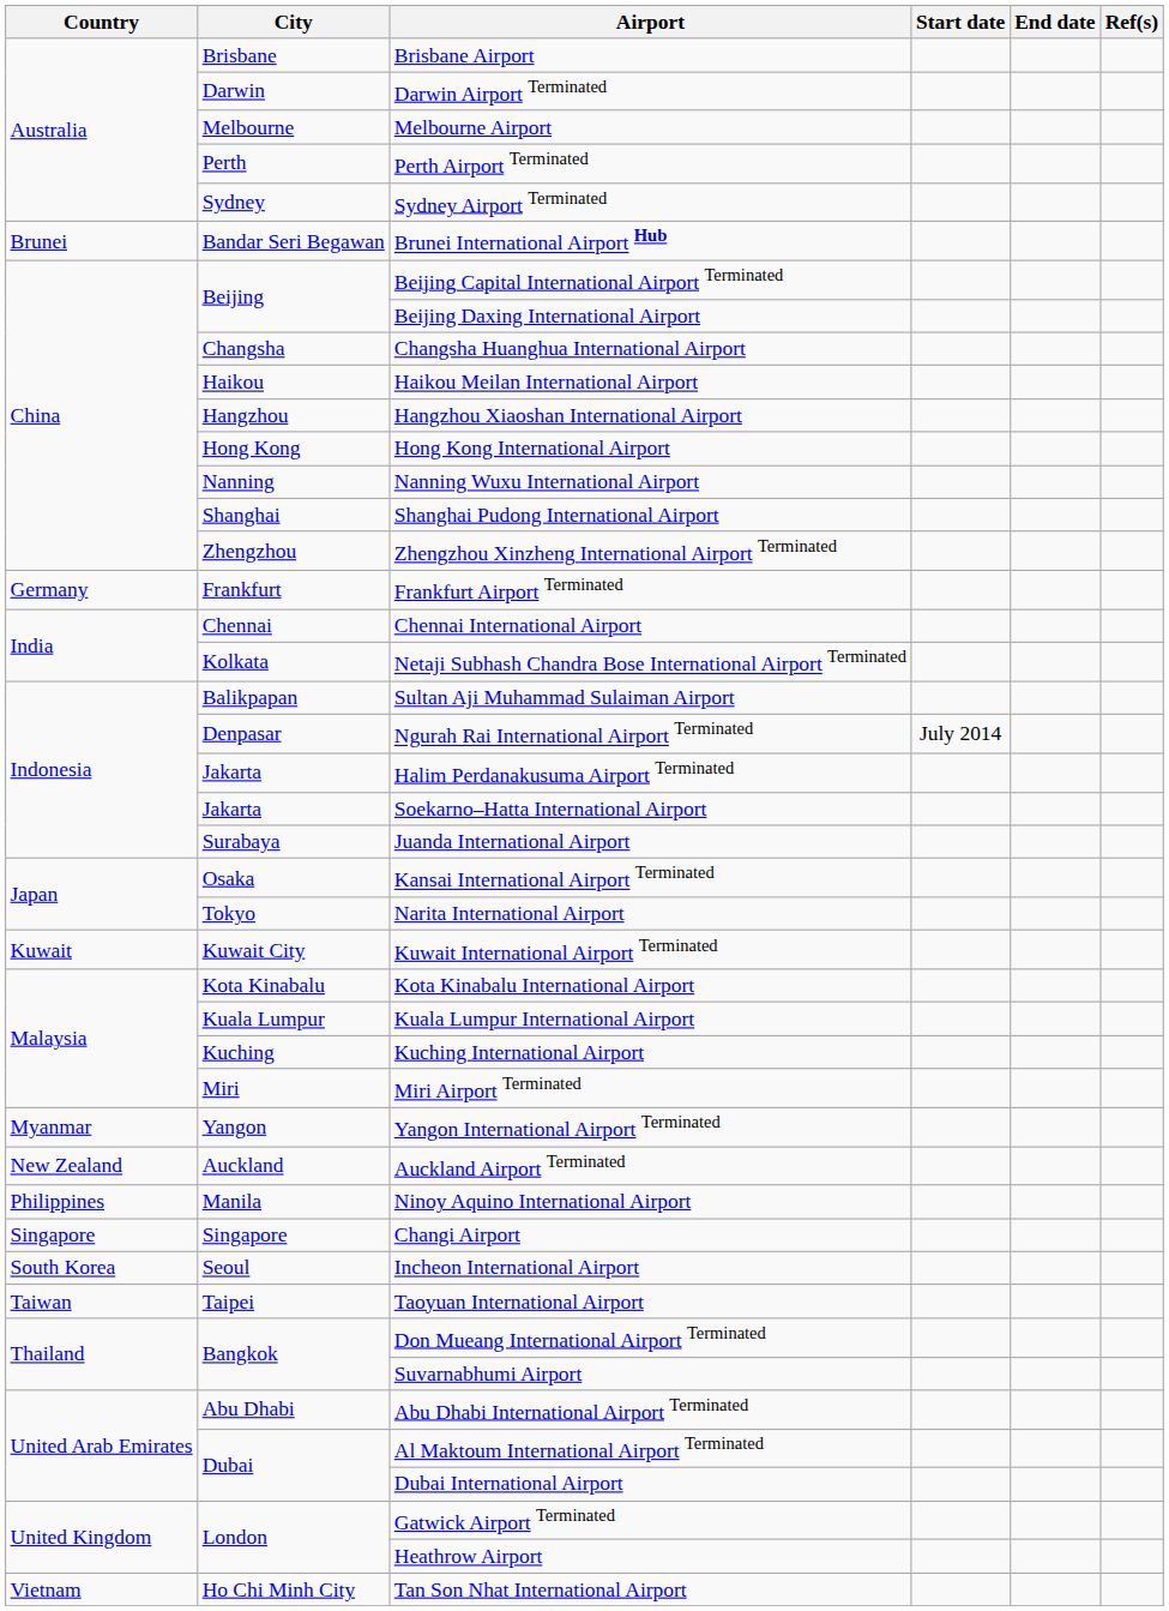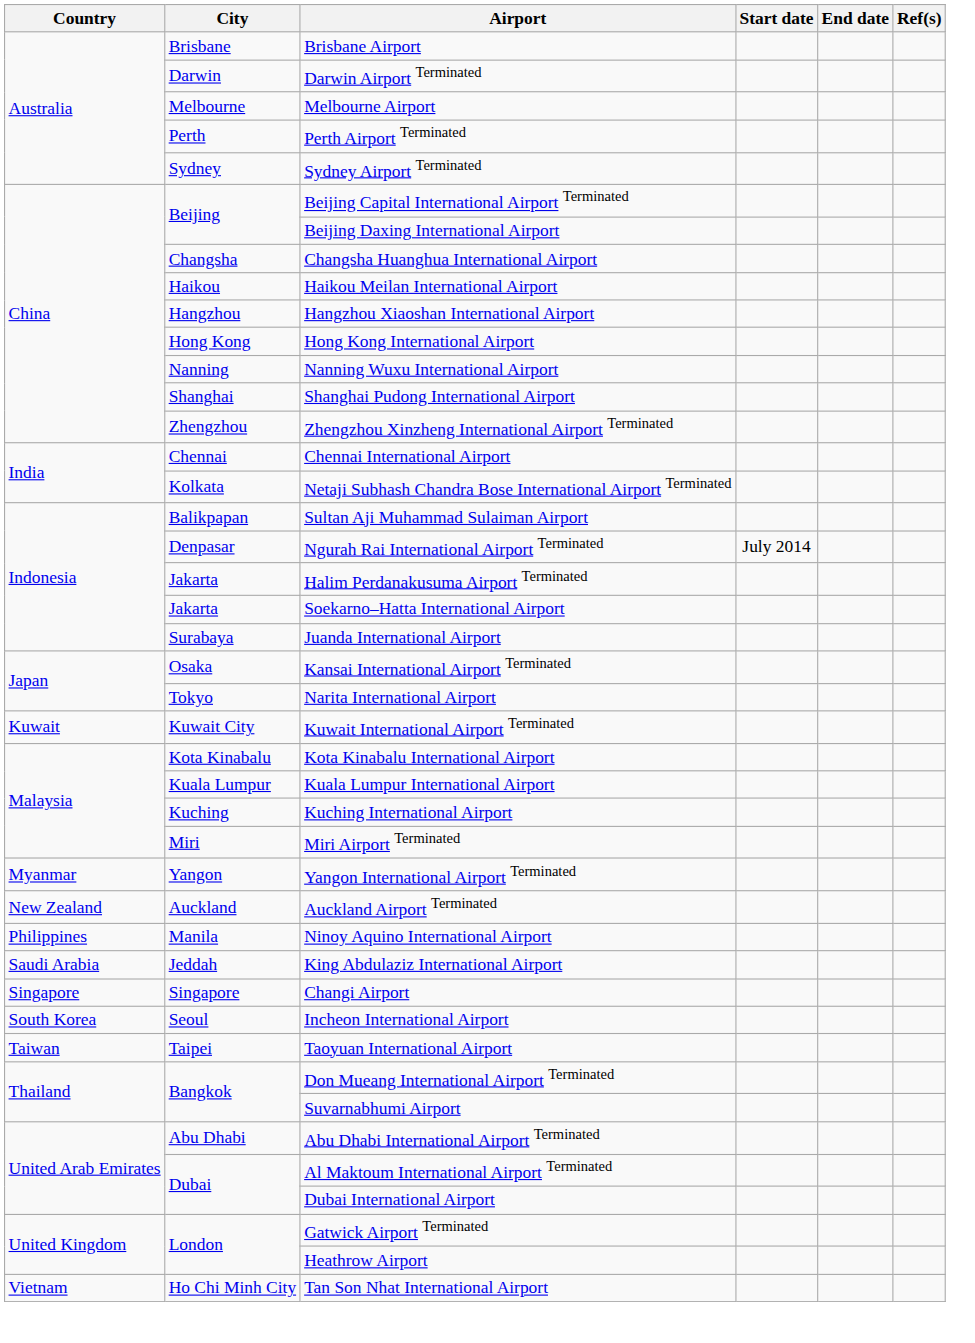 <table class="wikitable sortable toccolours">
 <tr>
 <th>Country</th>
 <th>City</th>
 <th>Airport</th>
 <th>Start date</th>
 <th>End date</th>
 <th class="unsortable">Ref(s)</th>
 </tr>
 <tr>
 <td rowspan="5"><a href='#'>Australia</a></td>
 <td><a href='#'>Brisbane</a></td>
 <td><a href='#'>Brisbane Airport</a></td>
 <td align=center></td>
 <td></td>
 <td align=center></td>
 </tr>
 <tr>
 <td><a href='#'>Darwin</a></td>
 <td><a href='#'>Darwin Airport</a> <sup>Terminated</sup></td>
 <td align=center></td>
 <td align=center></td>
 <td align=center></td>
 </tr>
 <tr>
 <td><a href='#'>Melbourne</a></td>
 <td><a href='#'>Melbourne Airport</a></td>
 <td align=center></td>
 <td></td>
 <td align=center></td>
 </tr>
 <tr>
 <td><a href='#'>Perth</a></td>
 <td><a href='#'>Perth Airport</a> <sup>Terminated</sup></td>
 <td align=center></td>
 <td align=center></td>
 <td align=center></td>
 </tr>
 <tr>
 <td><a href='#'>Sydney</a></td>
 <td><a href='#'>Sydney Airport</a> <sup>Terminated</sup></td>
 <td></td>
 <td align=center></td>
-<td align=center></td>
-</tr>
-<tr>
-<td><a href='#'>Brunei</a></td>
-<td><a href='#'>Bandar Seri Begawan</a></td>
-<td><a href='#'>Brunei International Airport</a> <sup><strong><a href='#'>Hub</a></strong></sup></td>
-<td align=center></td>
-<td></td>
 <td align=center></td>
 </tr>
 <tr>
 <td rowspan="9"><a href='#'>China</a></td>
 <td rowspan="2"><a href='#'>Beijing</a></td>
 <td><a href='#'>Beijing Capital International Airport</a> <sup>Terminated</sup></td>
 <td></td>
 <td></td>
 <td align=center></td>
 </tr>
 <tr>
 <td><a href='#'>Beijing Daxing International Airport</a> </td>
 <td align=center></td>
 <td></td>
 <td align=center></td>
 </tr>
 <tr>
 <td><a href='#'>Changsha</a></td>
 <td><a href='#'>Changsha Huanghua International Airport</a></td>
 <td align=center></td>
 <td></td>
 <td align=center></td>
 </tr>
 <tr>
 <td><a href='#'>Haikou</a></td>
 <td><a href='#'>Haikou Meilan International Airport</a></td>
 <td align=center></td>
 <td></td>
 <td align=center></td>
 </tr>
 <tr>
 <td><a href='#'>Hangzhou</a></td>
 <td><a href='#'>Hangzhou Xiaoshan International Airport</a></td>
 <td align=center></td>
 <td></td>
 <td align=center></td>
 </tr>
 <tr>
 <td><a href='#'>Hong Kong</a></td>
 <td><a href='#'>Hong Kong International Airport</a></td>
 <td align=center></td>
 <td></td>
 <td align=center></td>
 </tr>
 <tr>
 <td><a href='#'>Nanning</a></td>
 <td><a href='#'>Nanning Wuxu International Airport</a></td>
 <td align=center></td>
 <td></td>
 <td align=center></td>
 </tr>
 <tr>
 <td><a href='#'>Shanghai</a></td>
 <td><a href='#'>Shanghai Pudong International Airport</a></td>
 <td align=center></td>
 <td></td>
 <td align=center></td>
 </tr>
 <tr>
 <td><a href='#'>Zhengzhou</a></td>
 <td><a href='#'>Zhengzhou Xinzheng International Airport</a> <sup>Terminated</sup></td>
 <td align=center></td>
 <td></td>
-<td align=center></td>
-</tr>
-<tr>
-<td><a href='#'>Germany</a></td>
-<td><a href='#'>Frankfurt</a></td>
-<td><a href='#'>Frankfurt Airport</a> <sup>Terminated</sup></td>
-<td align=center></td>
-<td align=center></td>
 <td align=center></td>
 </tr>
 <tr>
 <td rowspan="2"><a href='#'>India</a></td>
 <td><a href='#'>Chennai</a></td>
 <td><a href='#'>Chennai International Airport</a></td>
 <td align=center></td>
 <td></td>
 <td align=center></td>
 </tr>
 <tr>
 <td><a href='#'>Kolkata</a></td>
 <td><a href='#'>Netaji Subhash Chandra Bose International Airport</a> <sup>Terminated</sup></td>
 <td></td>
 <td></td>
 <td align=center></td>
 </tr>
 <tr>
 <td rowspan="5"><a href='#'>Indonesia</a></td>
 <td><a href='#'>Balikpapan</a></td>
 <td><a href='#'>Sultan Aji Muhammad Sulaiman Airport</a> </td>
 <td align=center></td>
 <td></td>
 <td align=center></td>
 </tr>
 <tr>
 <td><a href='#'>Denpasar</a></td>
 <td><a href='#'>Ngurah Rai International Airport</a> <sup>Terminated</sup></td>
 <td align=center>July 2014</td>
 <td></td>
 <td align=center></td>
 </tr>
 <tr>
 <td><a href='#'>Jakarta</a></td>
 <td><a href='#'>Halim Perdanakusuma Airport</a> <sup>Terminated</sup></td>
 <td align=center></td>
 <td align=center></td>
 <td align=center></td>
 </tr>
 <tr>
 <td><a href='#'>Jakarta</a></td>
 <td><a href='#'>Soekarno–Hatta International Airport</a></td>
 <td align=center></td>
 <td></td>
 <td align=center></td>
 </tr>
 <tr>
 <td><a href='#'>Surabaya</a></td>
 <td><a href='#'>Juanda International Airport</a></td>
 <td align=center></td>
 <td></td>
 <td align=center></td>
 </tr>
 <tr>
 <td rowspan="2"><a href='#'>Japan</a></td>
 <td><a href='#'>Osaka</a></td>
 <td><a href='#'>Kansai International Airport</a> <sup>Terminated</sup></td>
 <td></td>
 <td></td>
 <td align=center></td>
 </tr>
 <tr>
 <td><a href='#'>Tokyo</a></td>
 <td><a href='#'>Narita International Airport</a></td>
 <td align=center></td>
 <td></td>
 <td align=center></td>
 </tr>
 <tr>
 <td><a href='#'>Kuwait</a></td>
 <td><a href='#'>Kuwait City</a></td>
 <td><a href='#'>Kuwait International Airport</a> <sup>Terminated</sup></td>
 <td></td>
 <td></td>
 <td align=center></td>
 </tr>
 <tr>
 <td rowspan="4"><a href='#'>Malaysia</a></td>
 <td><a href='#'>Kota Kinabalu</a></td>
 <td><a href='#'>Kota Kinabalu International Airport</a></td>
 <td align=center></td>
 <td></td>
 <td align=center></td>
 </tr>
 <tr>
 <td><a href='#'>Kuala Lumpur</a></td>
 <td><a href='#'>Kuala Lumpur International Airport</a></td>
 <td align=center></td>
 <td></td>
 <td align=center></td>
 </tr>
 <tr>
 <td><a href='#'>Kuching</a></td>
 <td><a href='#'>Kuching International Airport</a> </td>
 <td align=center></td>
 <td></td>
 <td align=center></td>
 </tr>
 <tr>
 <td><a href='#'>Miri</a></td>
 <td><a href='#'>Miri Airport</a> <sup>Terminated</sup></td>
 <td></td>
 <td></td>
 <td align=center></td>
 </tr>
 <tr>
 <td><a href='#'>Myanmar</a></td>
 <td><a href='#'>Yangon</a></td>
 <td><a href='#'>Yangon International Airport</a> <sup>Terminated</sup></td>
 <td></td>
 <td></td>
 <td align=center></td>
 </tr>
 <tr>
 <td><a href='#'>New Zealand</a></td>
 <td><a href='#'>Auckland</a></td>
 <td><a href='#'>Auckland Airport</a> <sup>Terminated</sup></td>
 <td align=center></td>
 <td align=center></td>
 <td align=center></td>
 </tr>
 <tr>
 <td><a href='#'>Philippines</a></td>
 <td><a href='#'>Manila</a></td>
 <td><a href='#'>Ninoy Aquino International Airport</a></td>
 <td align=center></td>
 <td></td>
 <td align=center></td>
 </tr>
 <tr>
+<td><a href='#'>Saudi Arabia</a></td>
+<td><a href='#'>Jeddah</a></td>
+<td><a href='#'>King Abdulaziz International Airport</a></td>
+<td align=center></td>
+<td></td>
+<td align=center></td>
+</tr>
+<tr>
 <td><a href='#'>Singapore</a></td>
 <td><a href='#'>Singapore</a></td>
 <td><a href='#'>Changi Airport</a></td>
 <td align=center></td>
 <td></td>
 <td align=center></td>
 </tr>
 <tr>
 <td><a href='#'>South Korea</a></td>
 <td><a href='#'>Seoul</a></td>
 <td><a href='#'>Incheon International Airport</a></td>
 <td align=center></td>
 <td></td>
 <td align=center></td>
 </tr>
 <tr>
 <td><a href='#'>Taiwan</a></td>
 <td><a href='#'>Taipei</a></td>
 <td><a href='#'>Taoyuan International Airport</a></td>
 <td align=center></td>
 <td></td>
 <td align=center></td>
 </tr>
 <tr>
 <td rowspan="2"><a href='#'>Thailand</a></td>
 <td rowspan="2"><a href='#'>Bangkok</a></td>
 <td><a href='#'>Don Mueang International Airport</a> <sup>Terminated</sup></td>
 <td align=center></td>
 <td align=center></td>
 <td align=center></td>
 </tr>
 <tr>
 <td><a href='#'>Suvarnabhumi Airport</a></td>
 <td align=center></td>
 <td></td>
 <td align=center></td>
 </tr>
 <tr>
 <td rowspan="3"><a href='#'>United Arab Emirates</a></td>
 <td><a href='#'>Abu Dhabi</a></td>
 <td><a href='#'>Abu Dhabi International Airport</a> <sup>Terminated</sup></td>
 <td></td>
 <td></td>
 <td align=center></td>
 </tr>
 <tr>
 <td rowspan="2"><a href='#'>Dubai</a></td>
 <td><a href='#'>Al Maktoum International Airport</a> <sup>Terminated</sup></td>
 <td align=center></td>
 <td align=center></td>
 <td align=center></td>
 </tr>
 <tr>
 <td><a href='#'>Dubai International Airport</a></td>
 <td align=center></td>
 <td></td>
 <td align=center></td>
 </tr>
 <tr>
 <td rowspan="2"><a href='#'>United Kingdom</a></td>
 <td rowspan="2"><a href='#'>London</a></td>
 <td><a href='#'>Gatwick Airport</a> <sup>Terminated</sup></td>
 <td align=center></td>
 <td align=center></td>
 <td align=center></td>
 </tr>
 <tr>
 <td><a href='#'>Heathrow Airport</a></td>
 <td align=center></td>
 <td></td>
 <td align=center></td>
 </tr>
 <tr>
 <td><a href='#'>Vietnam</a></td>
 <td><a href='#'>Ho Chi Minh City</a></td>
 <td><a href='#'>Tan Son Nhat International Airport</a></td>
 <td align=center></td>
 <td></td>
 <td align=center></td>
 </tr>
 </table>
